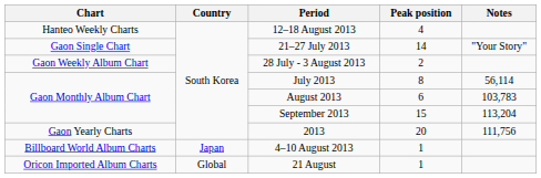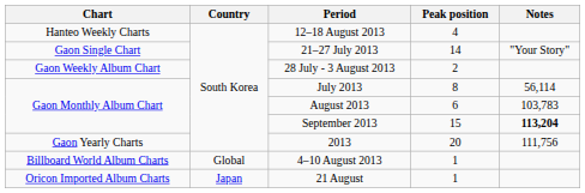 <table class="wikitable" style="text-align:center; width:800px">
 <tr>
 <th>Chart</th>
 <th>Country</th>
 <th>Period</th>
 <th>Peak position</th>
 <th>Notes</th>
 </tr>
 <tr>
 <td>Hanteo Weekly Charts</td>
 <td rowspan=7>South Korea</td>
 <td>12–18 August 2013</td>
 <td>4</td>
 <td></td>
 </tr>
 <tr>
 <td><a href='#'>Gaon Single Chart</a></td>
 <td>21–27 July 2013</td>
 <td>14</td>
 <td>"Your Story"</td>
 </tr>
 <tr>
 <td><a href='#'>Gaon Weekly Album Chart</a></td>
 <td>28 July - 3 August 2013</td>
 <td>2</td>
 <td></td>
 </tr>
 <tr>
 <td rowspan=3><a href='#'>Gaon Monthly Album Chart</a></td>
 <td>July 2013</td>
 <td>8</td>
 <td>56,114</td>
 </tr>
 <tr>
 <td>August 2013</td>
 <td>6</td>
 <td>103,783</td>
 </tr>
 <tr>
 <td>September 2013</td>
 <td>15</td>
-<td>113,204</td>
+<td><strong>113,204</strong></td>
 </tr>
 <tr>
 <td><a href='#'>Gaon</a> Yearly Charts</td>
 <td>2013</td>
 <td>20</td>
 <td>111,756</td>
 </tr>
 <tr>
 <td><a href='#'>Billboard World Album Charts</a></td>
-<td><a href='#'>Japan</a></td>
+<td>Global</td>
 <td>4–10 August 2013</td>
 <td>1</td>
 <td></td>
 </tr>
 <tr>
 <td><a href='#'>Oricon Imported Album Charts</a></td>
-<td>Global</td>
+<td><a href='#'>Japan</a></td>
 <td rowspan=8>21 August</td>
 <td>1</td>
 <td rowspan=8></td>
 </tr>
 </table>
